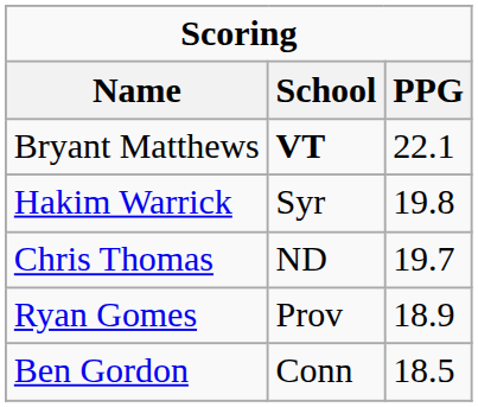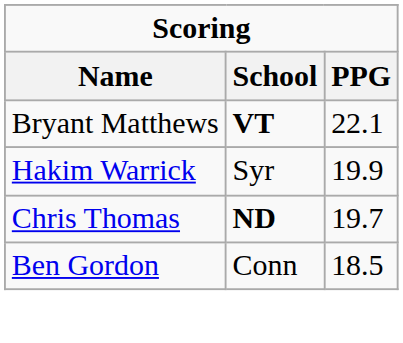 <table class="wikitable">
 <tr>
 <td colspan=3 style="text-align:center;"><strong>Scoring</strong></td>
 </tr>
 <tr>
 <th>Name</th>
 <th>School</th>
 <th>PPG</th>
 </tr>
 <tr>
 <td>Bryant Matthews</td>
 <td><strong>VT</strong></td>
 <td>22.1</td>
 </tr>
 <tr>
 <td><a href='#'>Hakim Warrick</a></td>
 <td>Syr</td>
-<td>19.8</td>
+<td>19.9</td>
 </tr>
 <tr>
 <td><a href='#'>Chris Thomas</a></td>
-<td>ND</td>
+<td><strong>ND</strong></td>
 <td>19.7</td>
-</tr>
-<tr>
-<td><a href='#'>Ryan Gomes</a></td>
-<td>Prov</td>
-<td>18.9</td>
 </tr>
 <tr>
 <td><a href='#'>Ben Gordon</a></td>
 <td>Conn</td>
 <td>18.5</td>
 </tr>
 </table>
